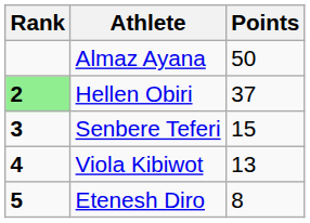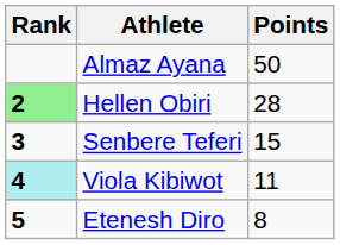 <table class="wikitable" style="border-collapse: collapse; font-size: 95%;">
 <tr>
 <th>Rank</th>
 <th>Athlete</th>
 <th>Points</th>
 </tr>
 <tr>
 <td></td>
 <td><a href='#'>Almaz Ayana</a></td>
 <td>50</td>
 </tr>
 <tr>
 <td style="background: lightgreen;"><strong>2</strong></td>
 <td><a href='#'>Hellen Obiri</a></td>
-<td>37</td>
+<td>28</td>
 </tr>
 <tr>
 <td><strong>3</strong></td>
 <td><a href='#'>Senbere Teferi</a></td>
 <td>15</td>
 </tr>
 <tr>
-<td><strong>4</strong></td>
+<td style="background: paleturquoise;"><strong>4</strong></td>
 <td><a href='#'>Viola Kibiwot</a></td>
-<td>13</td>
+<td>11</td>
 </tr>
 <tr>
 <td><strong>5</strong></td>
 <td><a href='#'>Etenesh Diro</a></td>
 <td>8</td>
 </tr>
 </table>
